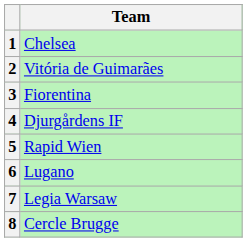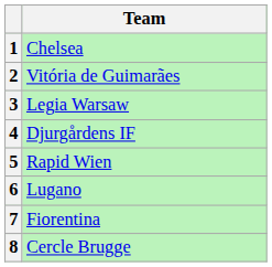 <table class="wikitable" style="white-space:nowrap; background-color:#BBF3BB">
 <tr>
 <th></th>
 <th style="width:210px">Team</th>
 </tr>
 <tr>
 <th>1</th>
 <td> <a href='#'>Chelsea</a></td>
 </tr>
 <tr>
 <th>2</th>
 <td> <a href='#'>Vitória de Guimarães</a></td>
 </tr>
 <tr>
 <th>3</th>
-<td> <a href='#'>Fiorentina</a></td>
+<td> <a href='#'>Legia Warsaw</a></td>
 </tr>
 <tr>
 <th>4</th>
 <td> <a href='#'>Djurgårdens IF</a></td>
 </tr>
 <tr>
 <th>5</th>
 <td> <a href='#'>Rapid Wien</a></td>
 </tr>
 <tr>
 <th>6</th>
 <td> <a href='#'>Lugano</a></td>
 </tr>
 <tr>
 <th>7</th>
-<td> <a href='#'>Legia Warsaw</a></td>
+<td> <a href='#'>Fiorentina</a></td>
 </tr>
 <tr>
 <th>8</th>
 <td> <a href='#'>Cercle Brugge</a></td>
 </tr>
 </table>
